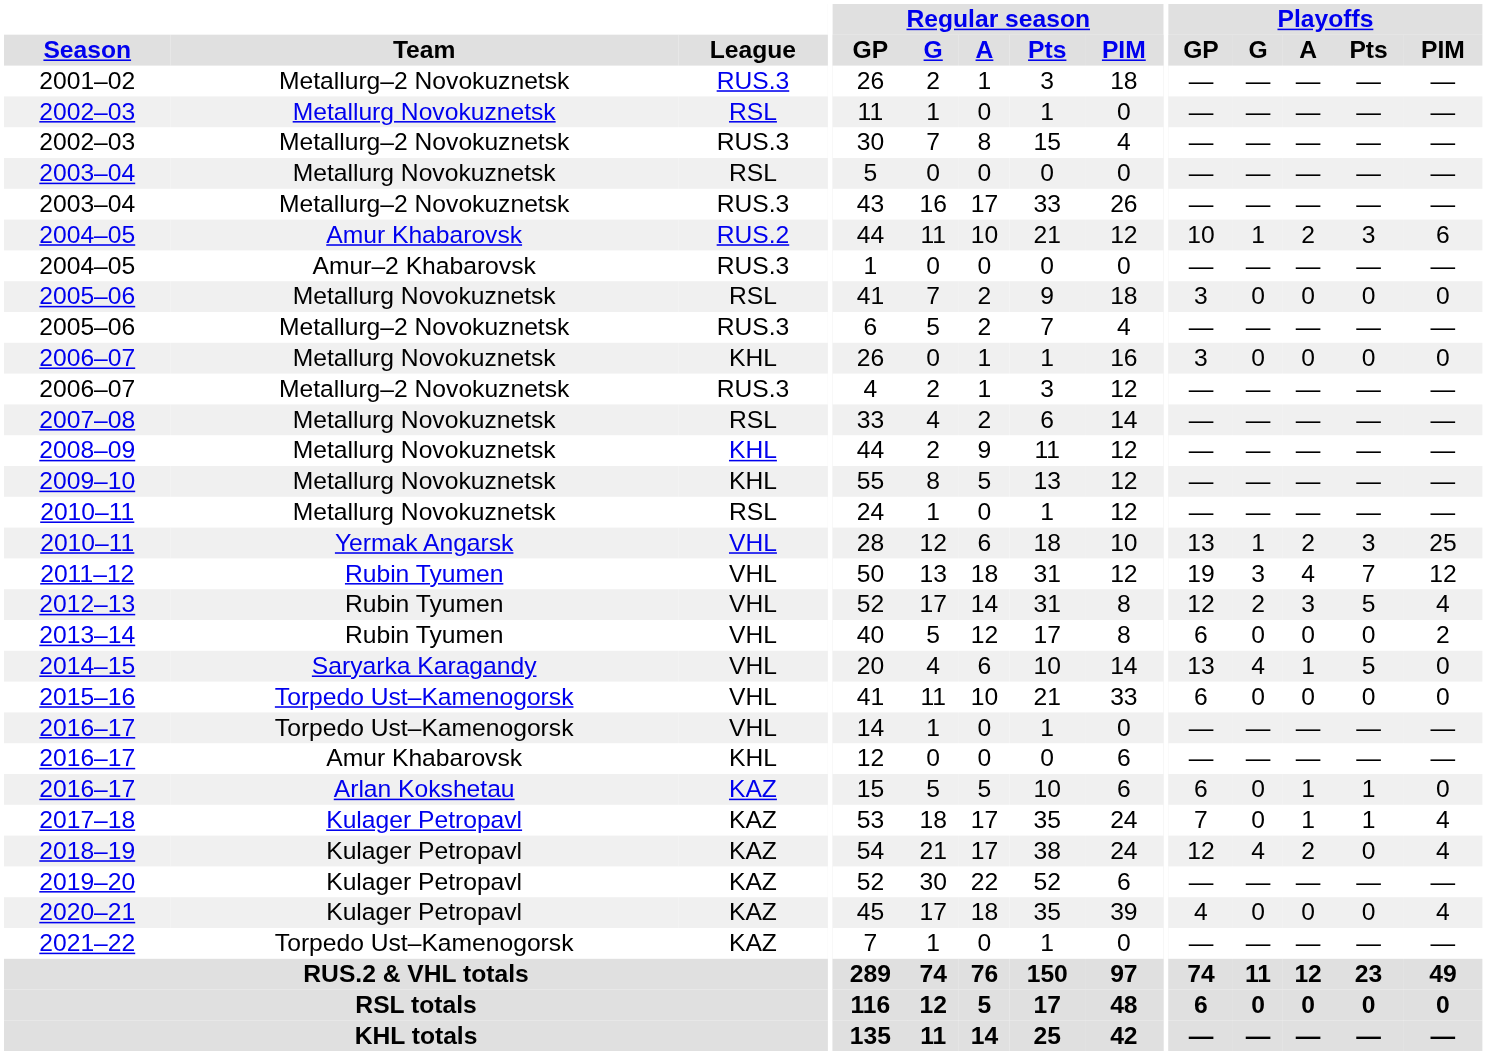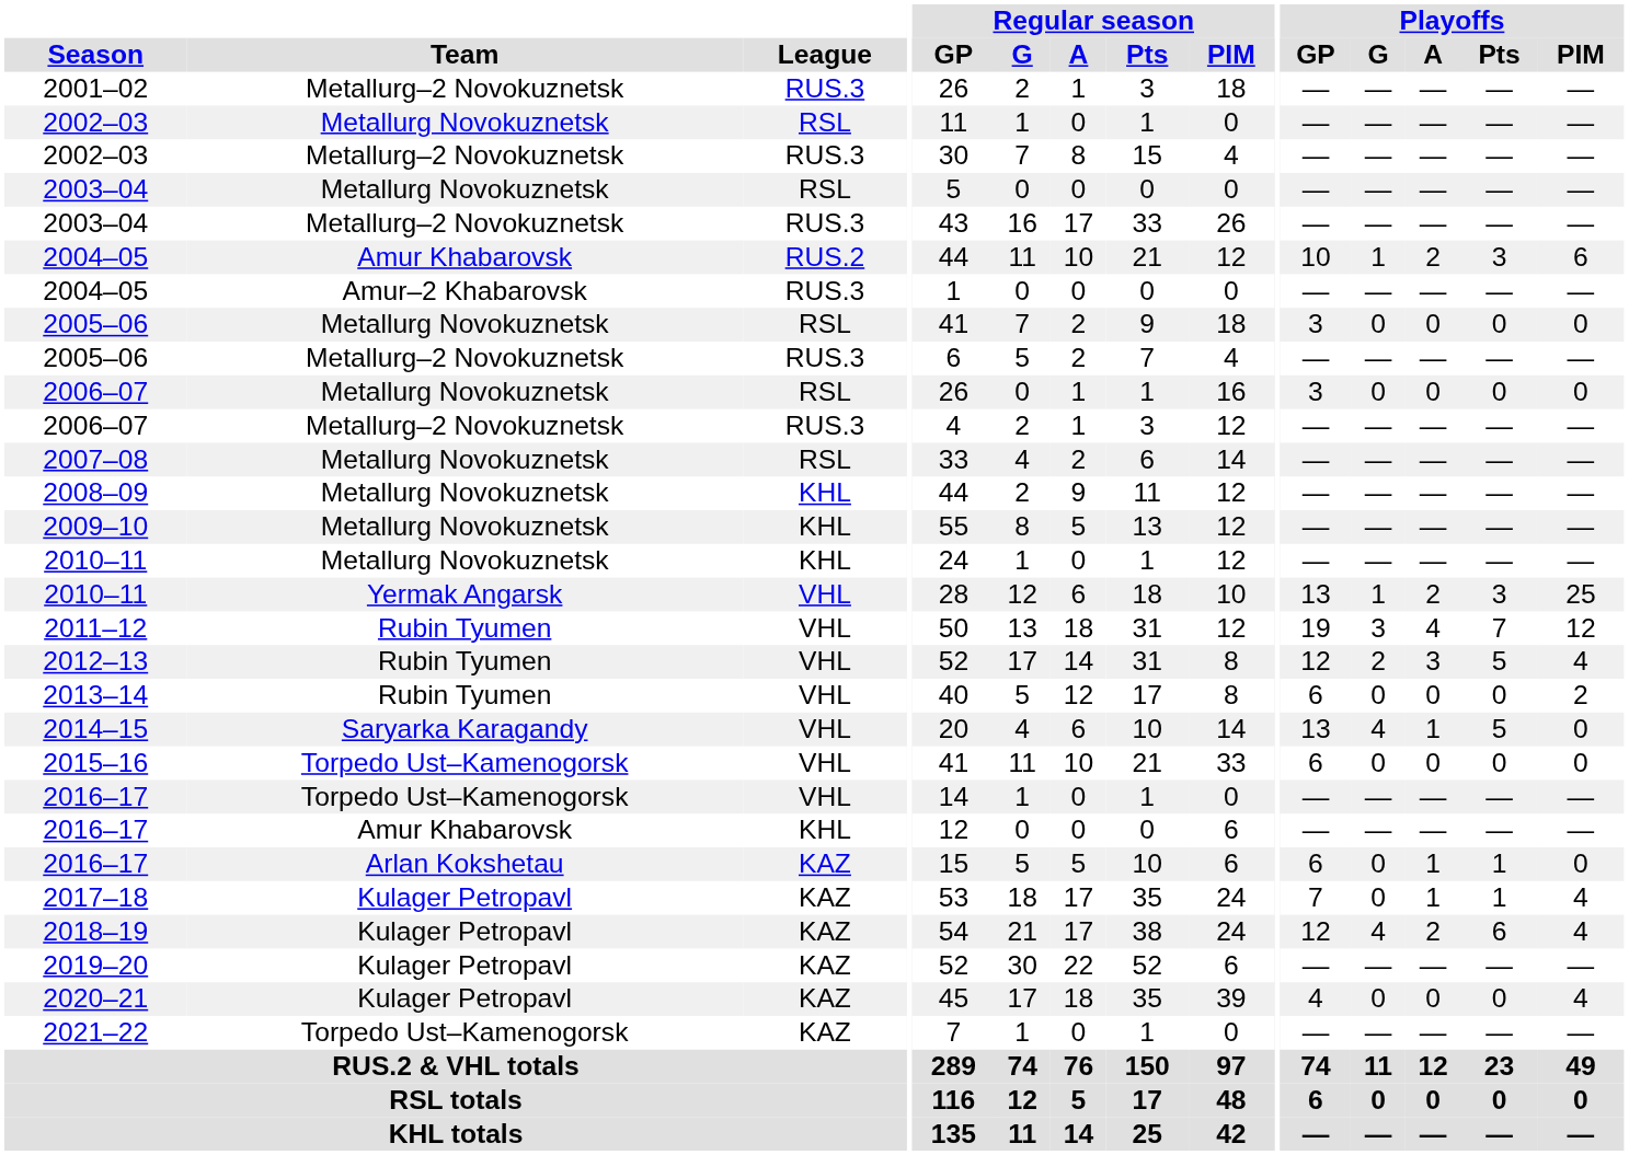 <table border="0" cellpadding="1" cellspacing="0" style="text-align:center; width:60em">
 <tr bgcolor="#e0e0e0">
 <th colspan="3" bgcolor="#ffffff"></th>
 <th rowspan="99" bgcolor="#ffffff"></th>
 <th colspan="5"><a href='#'>Regular season</a></th>
 <th rowspan="99" bgcolor="#ffffff"></th>
 <th colspan="5"><a href='#'>Playoffs</a></th>
 </tr>
 <tr bgcolor="#e0e0e0">
 <th><a href='#'>Season</a></th>
 <th>Team</th>
 <th>League</th>
 <th>GP</th>
 <th><a href='#'>G</a></th>
 <th><a href='#'>A</a></th>
 <th><a href='#'>Pts</a></th>
 <th><a href='#'>PIM</a></th>
 <th>GP</th>
 <th>G</th>
 <th>A</th>
 <th>Pts</th>
 <th>PIM</th>
 </tr>
 <tr>
 <td>2001–02</td>
 <td>Metallurg–2 Novokuznetsk</td>
 <td><a href='#'>RUS.3</a></td>
 <td>26</td>
 <td>2</td>
 <td>1</td>
 <td>3</td>
 <td>18</td>
 <td>—</td>
 <td>—</td>
 <td>—</td>
 <td>—</td>
 <td>—</td>
 </tr>
 <tr bgcolor="#f0f0f0">
 <td><a href='#'>2002–03</a></td>
 <td><a href='#'>Metallurg Novokuznetsk</a></td>
 <td><a href='#'>RSL</a></td>
 <td>11</td>
 <td>1</td>
 <td>0</td>
 <td>1</td>
 <td>0</td>
 <td>—</td>
 <td>—</td>
 <td>—</td>
 <td>—</td>
 <td>—</td>
 </tr>
 <tr>
 <td>2002–03</td>
 <td>Metallurg–2 Novokuznetsk</td>
 <td>RUS.3</td>
 <td>30</td>
 <td>7</td>
 <td>8</td>
 <td>15</td>
 <td>4</td>
 <td>—</td>
 <td>—</td>
 <td>—</td>
 <td>—</td>
 <td>—</td>
 </tr>
 <tr bgcolor="#f0f0f0">
 <td><a href='#'>2003–04</a></td>
 <td>Metallurg Novokuznetsk</td>
 <td>RSL</td>
 <td>5</td>
 <td>0</td>
 <td>0</td>
 <td>0</td>
 <td>0</td>
 <td>—</td>
 <td>—</td>
 <td>—</td>
 <td>—</td>
 <td>—</td>
 </tr>
 <tr>
 <td>2003–04</td>
 <td>Metallurg–2 Novokuznetsk</td>
 <td>RUS.3</td>
 <td>43</td>
 <td>16</td>
 <td>17</td>
 <td>33</td>
 <td>26</td>
 <td>—</td>
 <td>—</td>
 <td>—</td>
 <td>—</td>
 <td>—</td>
 </tr>
 <tr bgcolor="#f0f0f0">
 <td><a href='#'>2004–05</a></td>
 <td><a href='#'>Amur Khabarovsk</a></td>
 <td><a href='#'>RUS.2</a></td>
 <td>44</td>
 <td>11</td>
 <td>10</td>
 <td>21</td>
 <td>12</td>
 <td>10</td>
 <td>1</td>
 <td>2</td>
 <td>3</td>
 <td>6</td>
 </tr>
 <tr>
 <td>2004–05</td>
 <td>Amur–2 Khabarovsk</td>
 <td>RUS.3</td>
 <td>1</td>
 <td>0</td>
 <td>0</td>
 <td>0</td>
 <td>0</td>
 <td>—</td>
 <td>—</td>
 <td>—</td>
 <td>—</td>
 <td>—</td>
 </tr>
 <tr bgcolor="#f0f0f0">
 <td><a href='#'>2005–06</a></td>
 <td>Metallurg Novokuznetsk</td>
 <td>RSL</td>
 <td>41</td>
 <td>7</td>
 <td>2</td>
 <td>9</td>
 <td>18</td>
 <td>3</td>
 <td>0</td>
 <td>0</td>
 <td>0</td>
 <td>0</td>
 </tr>
 <tr>
 <td>2005–06</td>
 <td>Metallurg–2 Novokuznetsk</td>
 <td>RUS.3</td>
 <td>6</td>
 <td>5</td>
 <td>2</td>
 <td>7</td>
 <td>4</td>
 <td>—</td>
 <td>—</td>
 <td>—</td>
 <td>—</td>
 <td>—</td>
 </tr>
 <tr bgcolor="#f0f0f0">
 <td><a href='#'>2006–07</a></td>
 <td>Metallurg Novokuznetsk</td>
-<td>KHL</td>
+<td>RSL</td>
 <td>26</td>
 <td>0</td>
 <td>1</td>
 <td>1</td>
 <td>16</td>
 <td>3</td>
 <td>0</td>
 <td>0</td>
 <td>0</td>
 <td>0</td>
 </tr>
 <tr>
 <td>2006–07</td>
 <td>Metallurg–2 Novokuznetsk</td>
 <td>RUS.3</td>
 <td>4</td>
 <td>2</td>
 <td>1</td>
 <td>3</td>
 <td>12</td>
 <td>—</td>
 <td>—</td>
 <td>—</td>
 <td>—</td>
 <td>—</td>
 </tr>
 <tr bgcolor="#f0f0f0">
 <td><a href='#'>2007–08</a></td>
 <td>Metallurg Novokuznetsk</td>
 <td>RSL</td>
 <td>33</td>
 <td>4</td>
 <td>2</td>
 <td>6</td>
 <td>14</td>
 <td>—</td>
 <td>—</td>
 <td>—</td>
 <td>—</td>
 <td>—</td>
 </tr>
 <tr>
 <td><a href='#'>2008–09</a></td>
 <td>Metallurg Novokuznetsk</td>
 <td><a href='#'>KHL</a></td>
 <td>44</td>
 <td>2</td>
 <td>9</td>
 <td>11</td>
 <td>12</td>
 <td>—</td>
 <td>—</td>
 <td>—</td>
 <td>—</td>
 <td>—</td>
 </tr>
 <tr bgcolor="#f0f0f0">
 <td><a href='#'>2009–10</a></td>
 <td>Metallurg Novokuznetsk</td>
 <td>KHL</td>
 <td>55</td>
 <td>8</td>
 <td>5</td>
 <td>13</td>
 <td>12</td>
 <td>—</td>
 <td>—</td>
 <td>—</td>
 <td>—</td>
 <td>—</td>
 </tr>
 <tr>
 <td><a href='#'>2010–11</a></td>
 <td>Metallurg Novokuznetsk</td>
-<td>RSL</td>
+<td>KHL</td>
 <td>24</td>
 <td>1</td>
 <td>0</td>
 <td>1</td>
 <td>12</td>
 <td>—</td>
 <td>—</td>
 <td>—</td>
 <td>—</td>
 <td>—</td>
 </tr>
 <tr bgcolor="#f0f0f0">
 <td><a href='#'>2010–11</a></td>
 <td><a href='#'>Yermak Angarsk</a></td>
 <td><a href='#'>VHL</a></td>
 <td>28</td>
 <td>12</td>
 <td>6</td>
 <td>18</td>
 <td>10</td>
 <td>13</td>
 <td>1</td>
 <td>2</td>
 <td>3</td>
 <td>25</td>
 </tr>
 <tr>
 <td><a href='#'>2011–12</a></td>
 <td><a href='#'>Rubin Tyumen</a></td>
 <td>VHL</td>
 <td>50</td>
 <td>13</td>
 <td>18</td>
 <td>31</td>
 <td>12</td>
 <td>19</td>
 <td>3</td>
 <td>4</td>
 <td>7</td>
 <td>12</td>
 </tr>
 <tr bgcolor="#f0f0f0">
 <td><a href='#'>2012–13</a></td>
 <td>Rubin Tyumen</td>
 <td>VHL</td>
 <td>52</td>
 <td>17</td>
 <td>14</td>
 <td>31</td>
 <td>8</td>
 <td>12</td>
 <td>2</td>
 <td>3</td>
 <td>5</td>
 <td>4</td>
 </tr>
 <tr>
 <td><a href='#'>2013–14</a></td>
 <td>Rubin Tyumen</td>
 <td>VHL</td>
 <td>40</td>
 <td>5</td>
 <td>12</td>
 <td>17</td>
 <td>8</td>
 <td>6</td>
 <td>0</td>
 <td>0</td>
 <td>0</td>
 <td>2</td>
 </tr>
 <tr bgcolor="#f0f0f0">
 <td><a href='#'>2014–15</a></td>
 <td><a href='#'>Saryarka Karagandy</a></td>
 <td>VHL</td>
 <td>20</td>
 <td>4</td>
 <td>6</td>
 <td>10</td>
 <td>14</td>
 <td>13</td>
 <td>4</td>
 <td>1</td>
 <td>5</td>
 <td>0</td>
 </tr>
 <tr>
 <td><a href='#'>2015–16</a></td>
 <td><a href='#'>Torpedo Ust–Kamenogorsk</a></td>
 <td>VHL</td>
 <td>41</td>
 <td>11</td>
 <td>10</td>
 <td>21</td>
 <td>33</td>
 <td>6</td>
 <td>0</td>
 <td>0</td>
 <td>0</td>
 <td>0</td>
 </tr>
 <tr bgcolor="#f0f0f0">
 <td><a href='#'>2016–17</a></td>
 <td>Torpedo Ust–Kamenogorsk</td>
 <td>VHL</td>
 <td>14</td>
 <td>1</td>
 <td>0</td>
 <td>1</td>
 <td>0</td>
 <td>—</td>
 <td>—</td>
 <td>—</td>
 <td>—</td>
 <td>—</td>
 </tr>
 <tr>
 <td><a href='#'>2016–17</a></td>
 <td>Amur Khabarovsk</td>
 <td>KHL</td>
 <td>12</td>
 <td>0</td>
 <td>0</td>
 <td>0</td>
 <td>6</td>
 <td>—</td>
 <td>—</td>
 <td>—</td>
 <td>—</td>
 <td>—</td>
 </tr>
 <tr bgcolor="#f0f0f0">
 <td><a href='#'>2016–17</a></td>
 <td><a href='#'>Arlan Kokshetau</a></td>
 <td><a href='#'>KAZ</a></td>
 <td>15</td>
 <td>5</td>
 <td>5</td>
 <td>10</td>
 <td>6</td>
 <td>6</td>
 <td>0</td>
 <td>1</td>
 <td>1</td>
 <td>0</td>
 </tr>
 <tr>
 <td><a href='#'>2017–18</a></td>
 <td><a href='#'>Kulager Petropavl</a></td>
 <td>KAZ</td>
 <td>53</td>
 <td>18</td>
 <td>17</td>
 <td>35</td>
 <td>24</td>
 <td>7</td>
 <td>0</td>
 <td>1</td>
 <td>1</td>
 <td>4</td>
 </tr>
 <tr bgcolor="#f0f0f0">
 <td><a href='#'>2018–19</a></td>
 <td>Kulager Petropavl</td>
 <td>KAZ</td>
 <td>54</td>
 <td>21</td>
 <td>17</td>
 <td>38</td>
 <td>24</td>
 <td>12</td>
 <td>4</td>
 <td>2</td>
-<td>0</td>
+<td>6</td>
 <td>4</td>
 </tr>
 <tr>
 <td><a href='#'>2019–20</a></td>
 <td>Kulager Petropavl</td>
 <td>KAZ</td>
 <td>52</td>
 <td>30</td>
 <td>22</td>
 <td>52</td>
 <td>6</td>
 <td>—</td>
 <td>—</td>
 <td>—</td>
 <td>—</td>
 <td>—</td>
 </tr>
 <tr bgcolor="#f0f0f0">
 <td><a href='#'>2020–21</a></td>
 <td>Kulager Petropavl</td>
 <td>KAZ</td>
 <td>45</td>
 <td>17</td>
 <td>18</td>
 <td>35</td>
 <td>39</td>
 <td>4</td>
 <td>0</td>
 <td>0</td>
 <td>0</td>
 <td>4</td>
 </tr>
 <tr>
 <td><a href='#'>2021–22</a></td>
 <td>Torpedo Ust–Kamenogorsk</td>
 <td>KAZ</td>
 <td>7</td>
 <td>1</td>
 <td>0</td>
 <td>1</td>
 <td>0</td>
 <td>—</td>
 <td>—</td>
 <td>—</td>
 <td>—</td>
 <td>—</td>
 </tr>
 <tr bgcolor="#e0e0e0">
 <th colspan="3">RUS.2 & VHL totals</th>
 <th>289</th>
 <th>74</th>
 <th>76</th>
 <th>150</th>
 <th>97</th>
 <th>74</th>
 <th>11</th>
 <th>12</th>
 <th>23</th>
 <th>49</th>
 </tr>
 <tr bgcolor="#e0e0e0">
 <th colspan="3">RSL totals</th>
 <th>116</th>
 <th>12</th>
 <th>5</th>
 <th>17</th>
 <th>48</th>
 <th>6</th>
 <th>0</th>
 <th>0</th>
 <th>0</th>
 <th>0</th>
 </tr>
 <tr bgcolor="#e0e0e0">
 <th colspan="3">KHL totals</th>
 <th>135</th>
 <th>11</th>
 <th>14</th>
 <th>25</th>
 <th>42</th>
 <th>—</th>
 <th>—</th>
 <th>—</th>
 <th>—</th>
 <th>—</th>
 </tr>
 </table>
